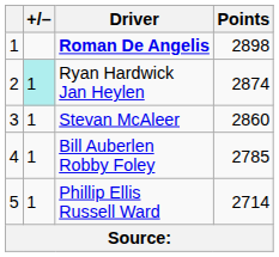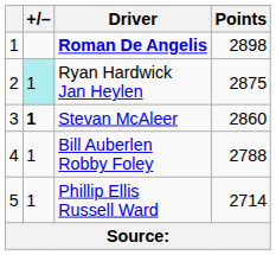 <table class="wikitable" style="font-size: 95%;">
 <tr>
 <th scope="col"></th>
 <th scope="col">+/–</th>
 <th scope="col">Driver</th>
 <th scope="col">Points</th>
 </tr>
 <tr>
 <td align=center>1</td>
 <td align="left"></td>
 <td><strong> <a href='#'>Roman De Angelis</a></strong></td>
 <td align=right>2898</td>
 </tr>
 <tr>
 <td align=center>2</td>
 <td align="left" style="background: paleturquoise;"> 1</td>
 <td> Ryan Hardwick<br> <a href='#'>Jan Heylen</a></td>
-<td align=right>2874</td>
+<td align=right>2875</td>
 </tr>
 <tr>
 <td align=center>3</td>
-<td align="left"> 1</td>
+<td align="left"><strong> 1</strong></td>
 <td> <a href='#'>Stevan McAleer</a></td>
 <td align=right>2860</td>
 </tr>
 <tr>
 <td align=center>4</td>
 <td align="left"> 1</td>
 <td> <a href='#'>Bill Auberlen</a><br> <a href='#'>Robby Foley</a></td>
-<td align=right>2785</td>
+<td align=right>2788</td>
 </tr>
 <tr>
 <td align=center>5</td>
 <td align="left"> 1</td>
 <td> <a href='#'>Phillip Ellis</a><br> <a href='#'>Russell Ward</a></td>
 <td align=right>2714</td>
 </tr>
 <tr>
 <th colspan=5>Source:</th>
 </tr>
 </table>
